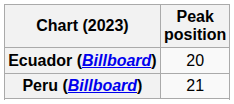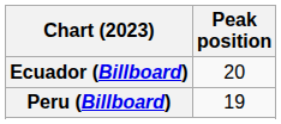 <table class="wikitable sortable plainrowheaders" style="text-align:center">
 <tr>
 <th scope="col">Chart (2023)</th>
 <th scope="col">Peak<br>position</th>
 </tr>
 <tr>
 </tr>
 <tr>
 <th scope="row">Ecuador (<a href='#'><em>Billboard</em></a>)</th>
 <td>20</td>
 </tr>
 <tr>
 </tr>
 <tr>
 <th scope="row">Peru (<a href='#'><em>Billboard</em></a>)</th>
-<td>21</td>
+<td>19</td>
 </tr>
 <tr>
 </tr>
 <tr>
 </tr>
 <tr>
 </tr>
 <tr>
 </tr>
 </table>
